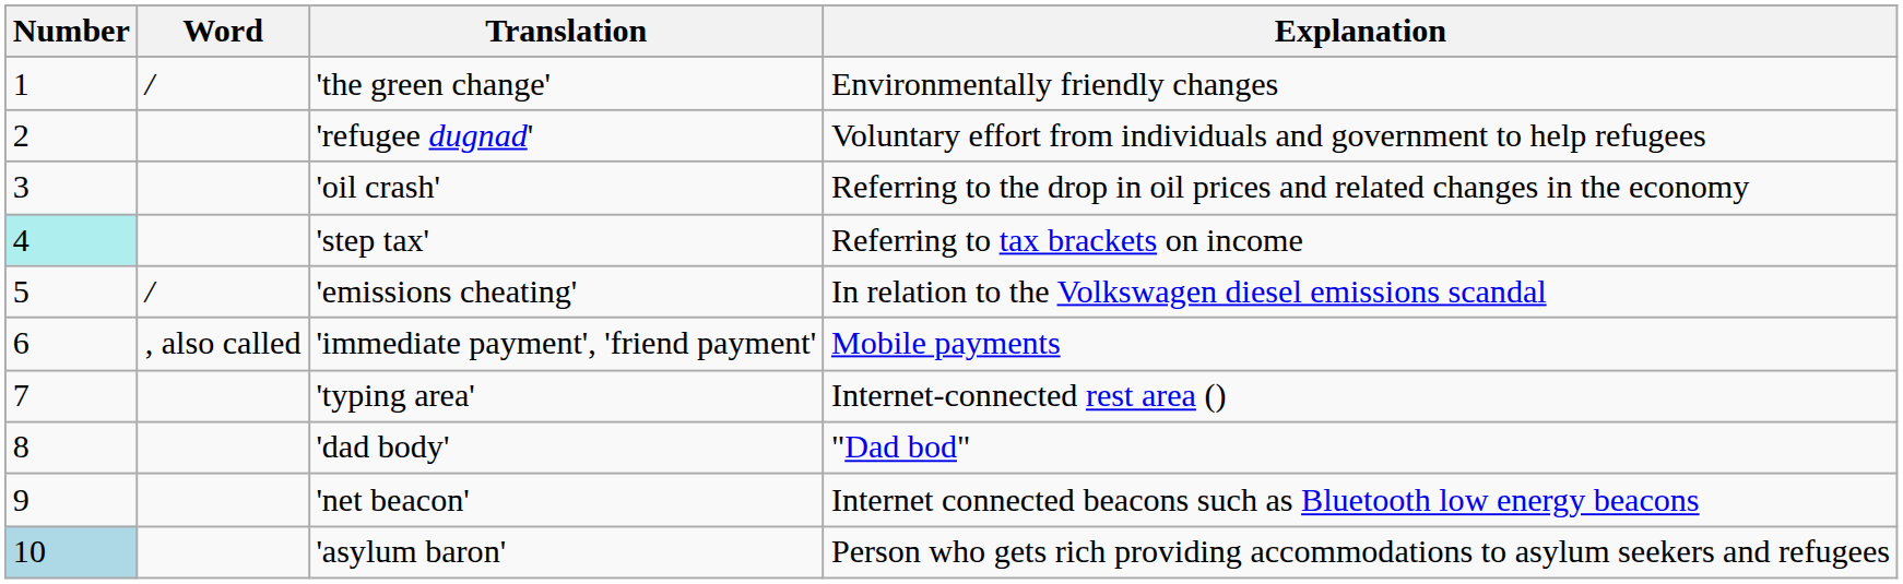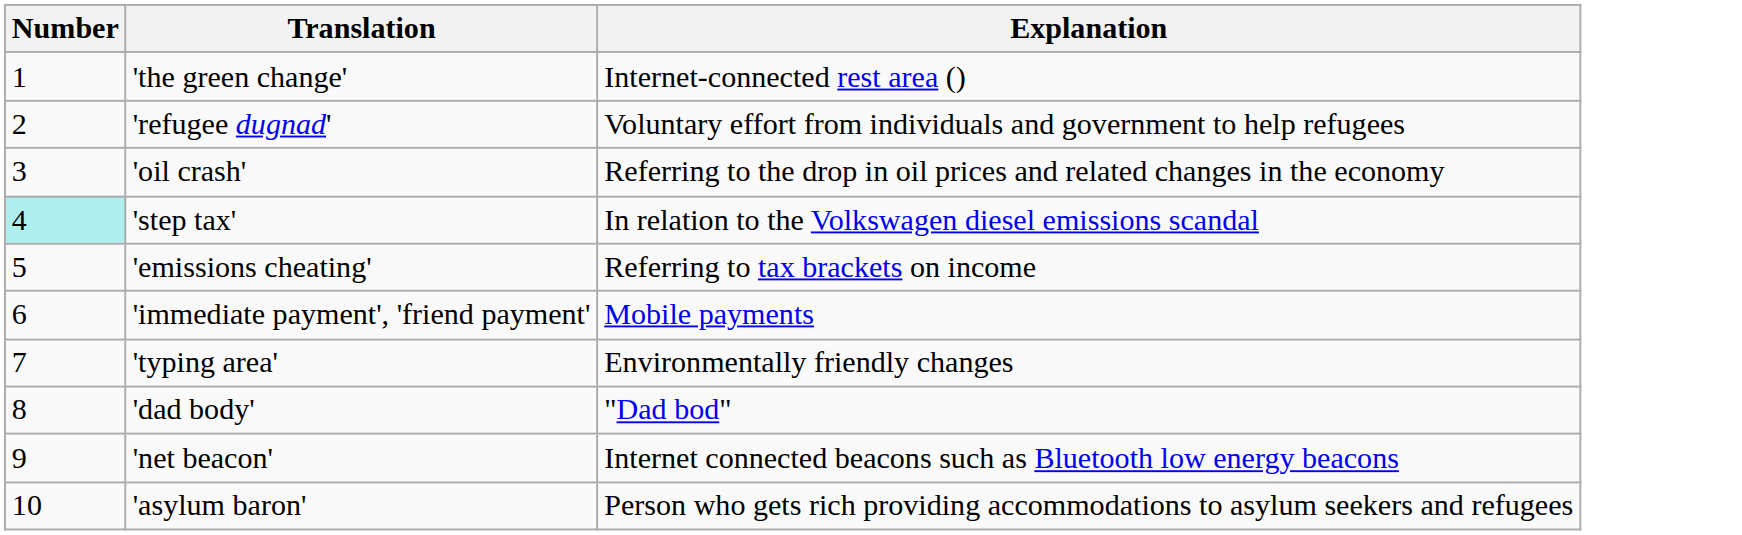 <table class="wikitable">
 <tr>
 <th>Number</th>
-<th>Word</th>
 <th>Translation</th>
 <th>Explanation</th>
 </tr>
 <tr>
 <td>1</td>
-<td><em>/</em></td>
 <td>'the green change'</td>
-<td>Environmentally friendly changes</td>
+<td>Internet-connected <a href='#'>rest area</a> ()</td>
 </tr>
 <tr>
 <td>2</td>
-<td></td>
 <td>'refugee <em><a href='#'>dugnad</a></em>'</td>
 <td>Voluntary effort from individuals and government to help refugees</td>
 </tr>
 <tr>
 <td>3</td>
-<td></td>
 <td>'oil crash'</td>
 <td>Referring to the drop in oil prices and related changes in the economy</td>
 </tr>
 <tr>
 <td style="background: paleturquoise;">4</td>
-<td></td>
 <td>'step tax'</td>
+<td>In relation to the <a href='#'>Volkswagen diesel emissions scandal</a></td>
+</tr>
+<tr>
+<td>5</td>
+<td>'emissions cheating'</td>
 <td>Referring to <a href='#'>tax brackets</a> on income</td>
 </tr>
 <tr>
-<td>5</td>
-<td><em>/</em></td>
-<td>'emissions cheating'</td>
-<td>In relation to the <a href='#'>Volkswagen diesel emissions scandal</a></td>
-</tr>
-<tr>
 <td>6</td>
-<td>, also called </td>
 <td>'immediate payment', 'friend payment'</td>
 <td><a href='#'>Mobile payments</a></td>
 </tr>
 <tr>
 <td>7</td>
-<td></td>
 <td>'typing area'</td>
-<td>Internet-connected <a href='#'>rest area</a> ()</td>
+<td>Environmentally friendly changes</td>
 </tr>
 <tr>
 <td>8</td>
-<td></td>
 <td>'dad body'</td>
 <td>"<a href='#'>Dad bod</a>"</td>
 </tr>
 <tr>
 <td>9</td>
-<td></td>
 <td>'net beacon'</td>
 <td>Internet connected beacons such as <a href='#'>Bluetooth low energy beacons</a></td>
 </tr>
 <tr>
-<td style="background: lightblue;">10</td>
-<td></td>
+<td>10</td>
 <td>'asylum baron'</td>
 <td>Person who gets rich providing accommodations to asylum seekers and refugees</td>
 </tr>
 </table>
